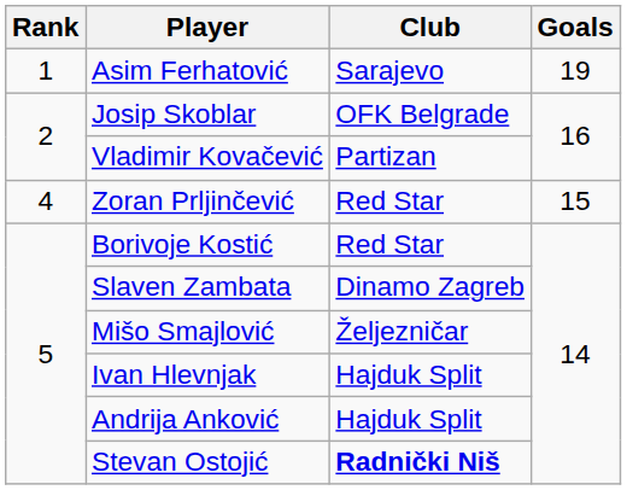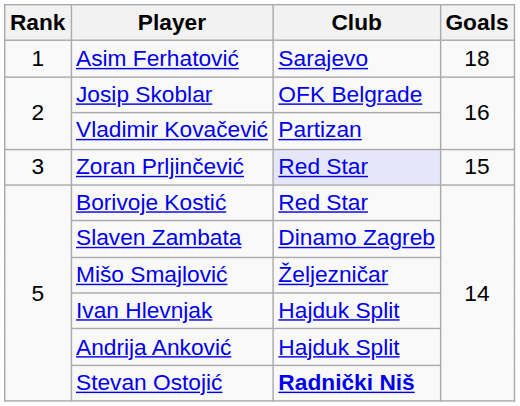 <table class="wikitable" style="text-align:center">
 <tr>
 <th>Rank</th>
 <th>Player</th>
 <th>Club</th>
 <th>Goals</th>
 </tr>
 <tr>
 <td rowspan="1">1</td>
 <td align="left"> <a href='#'>Asim Ferhatović</a></td>
 <td align="left"><a href='#'>Sarajevo</a></td>
-<td>19</td>
+<td>18</td>
 </tr>
 <tr>
 <td rowspan="2">2</td>
 <td align="left"> <a href='#'>Josip Skoblar</a></td>
 <td align="left"><a href='#'>OFK Belgrade</a></td>
 <td rowspan="2">16</td>
 </tr>
 <tr>
 <td align="left"> <a href='#'>Vladimir Kovačević</a></td>
 <td align="left"><a href='#'>Partizan</a></td>
 </tr>
 <tr>
-<td rowspan="1">4</td>
+<td rowspan="1">3</td>
 <td align="left"> <a href='#'>Zoran Prljinčević</a></td>
-<td align="left"><a href='#'>Red Star</a></td>
+<td align="left" style="background: lavender;"><a href='#'>Red Star</a></td>
 <td>15</td>
 </tr>
 <tr>
 <td rowspan="6">5</td>
 <td align="left"> <a href='#'>Borivoje Kostić</a></td>
 <td align="left"><a href='#'>Red Star</a></td>
 <td rowspan="6">14</td>
 </tr>
 <tr>
 <td align="left"> <a href='#'>Slaven Zambata</a></td>
 <td align="left"><a href='#'>Dinamo Zagreb</a></td>
 </tr>
 <tr>
 <td align="left"> <a href='#'>Mišo Smajlović</a></td>
 <td align="left"><a href='#'>Željezničar</a></td>
 </tr>
 <tr>
 <td align="left"> <a href='#'>Ivan Hlevnjak</a></td>
 <td align="left"><a href='#'>Hajduk Split</a></td>
 </tr>
 <tr>
 <td align="left"> <a href='#'>Andrija Anković</a></td>
 <td align="left"><a href='#'>Hajduk Split</a></td>
 </tr>
 <tr>
 <td align="left"> <a href='#'>Stevan Ostojić</a></td>
 <td align="left"><strong><a href='#'>Radnički Niš</a></strong></td>
 </tr>
 </table>
